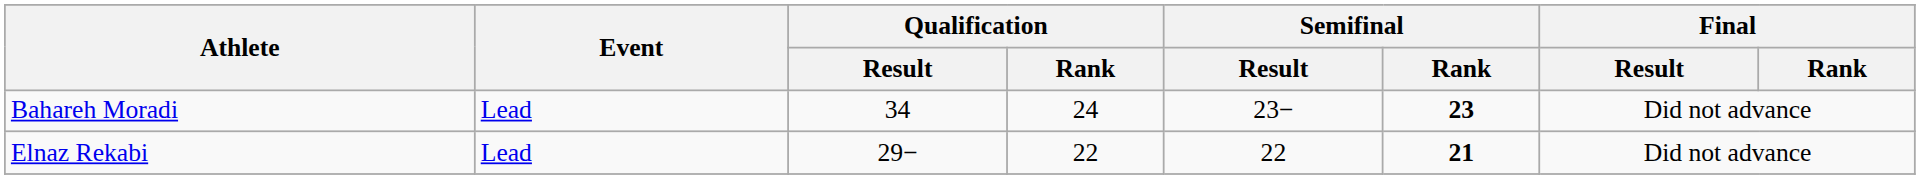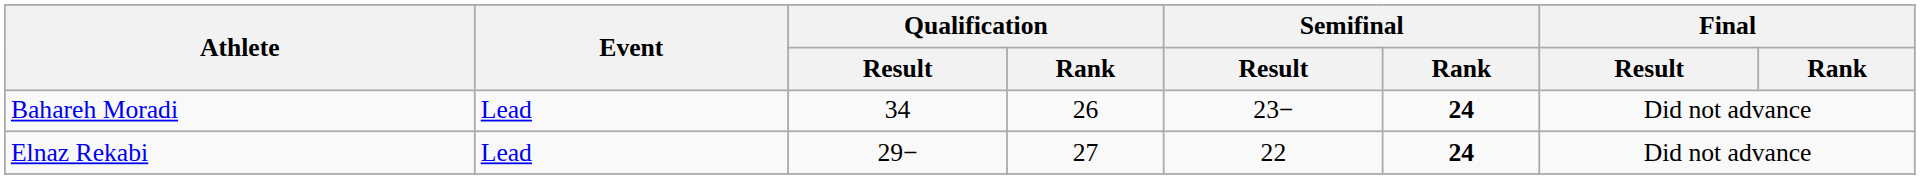 <table class="wikitable" width="85%" style="text-align:center; font-size:90%">
 <tr>
 <th rowspan="2" width="15%">Athlete</th>
 <th rowspan="2" width="10%">Event</th>
 <th colspan="2" width="12%">Qualification</th>
 <th colspan="2" width="12%">Semifinal</th>
 <th colspan="2" width="12%">Final</th>
 </tr>
 <tr>
 <th width="7%">Result</th>
 <th>Rank</th>
 <th width="7%">Result</th>
 <th>Rank</th>
 <th width="7%">Result</th>
 <th>Rank</th>
 </tr>
 <tr>
 <td align="left"><a href='#'>Bahareh Moradi</a></td>
 <td align="left"><a href='#'>Lead</a></td>
 <td>34</td>
-<td>24 <strong></strong></td>
+<td>26 <strong></strong></td>
 <td>23−</td>
-<td><strong>23</strong></td>
+<td><strong>24</strong></td>
 <td colspan=2>Did not advance</td>
 </tr>
 <tr>
 <td align="left"><a href='#'>Elnaz Rekabi</a></td>
 <td align="left"><a href='#'>Lead</a></td>
 <td>29−</td>
-<td>22 <strong></strong></td>
+<td>27 <strong></strong></td>
 <td>22</td>
-<td><strong>21</strong></td>
+<td><strong>24</strong></td>
 <td colspan=2>Did not advance</td>
 </tr>
 </table>
